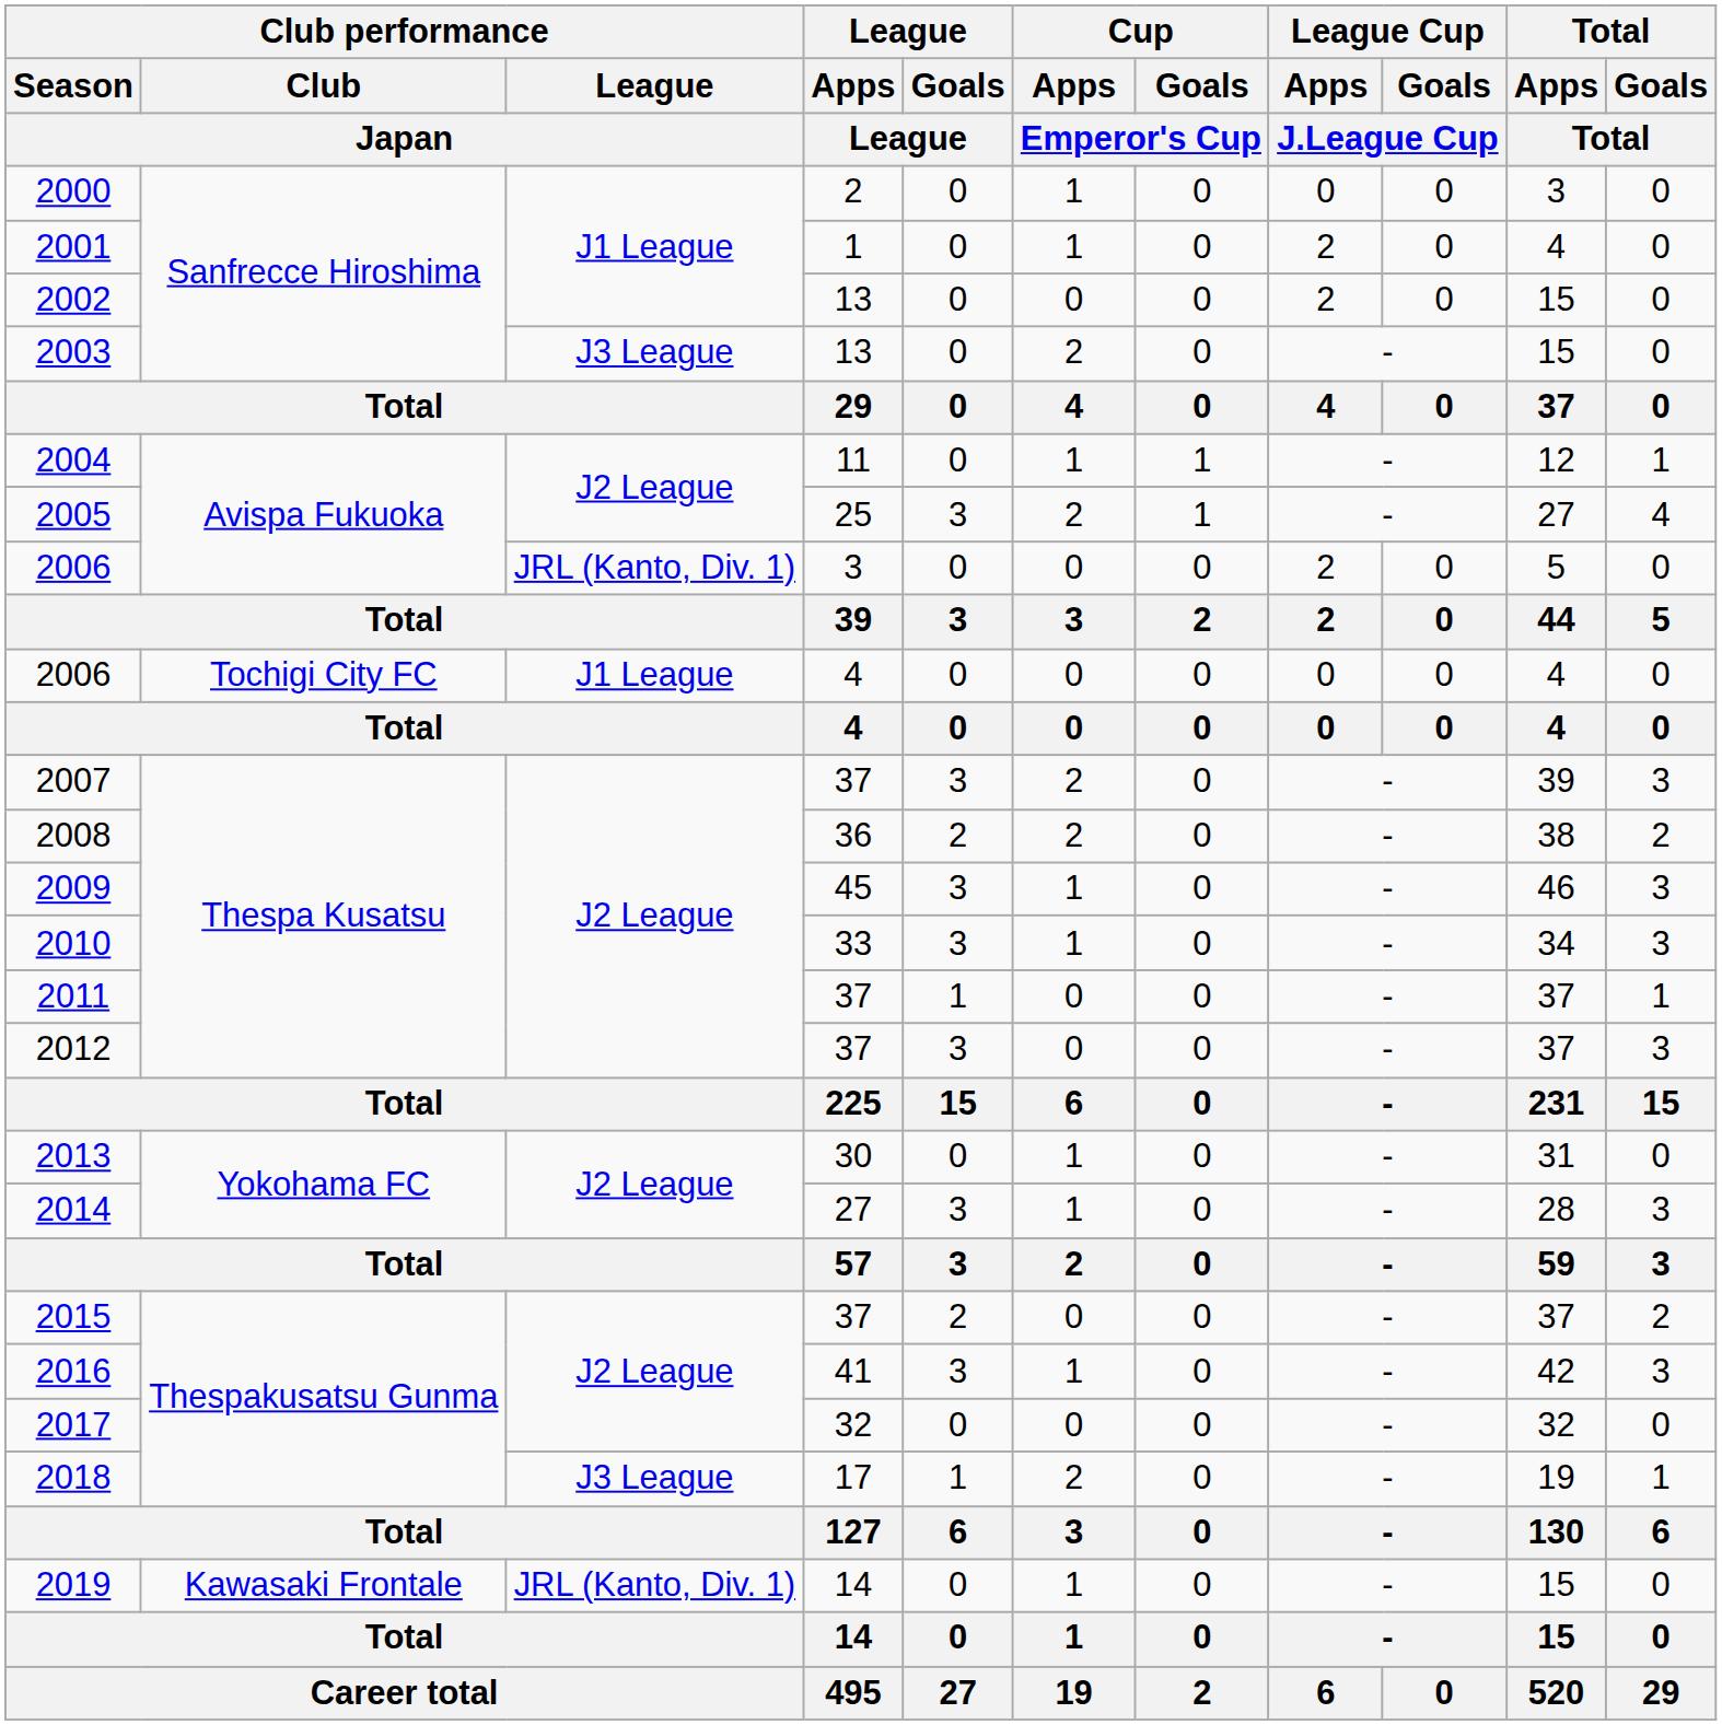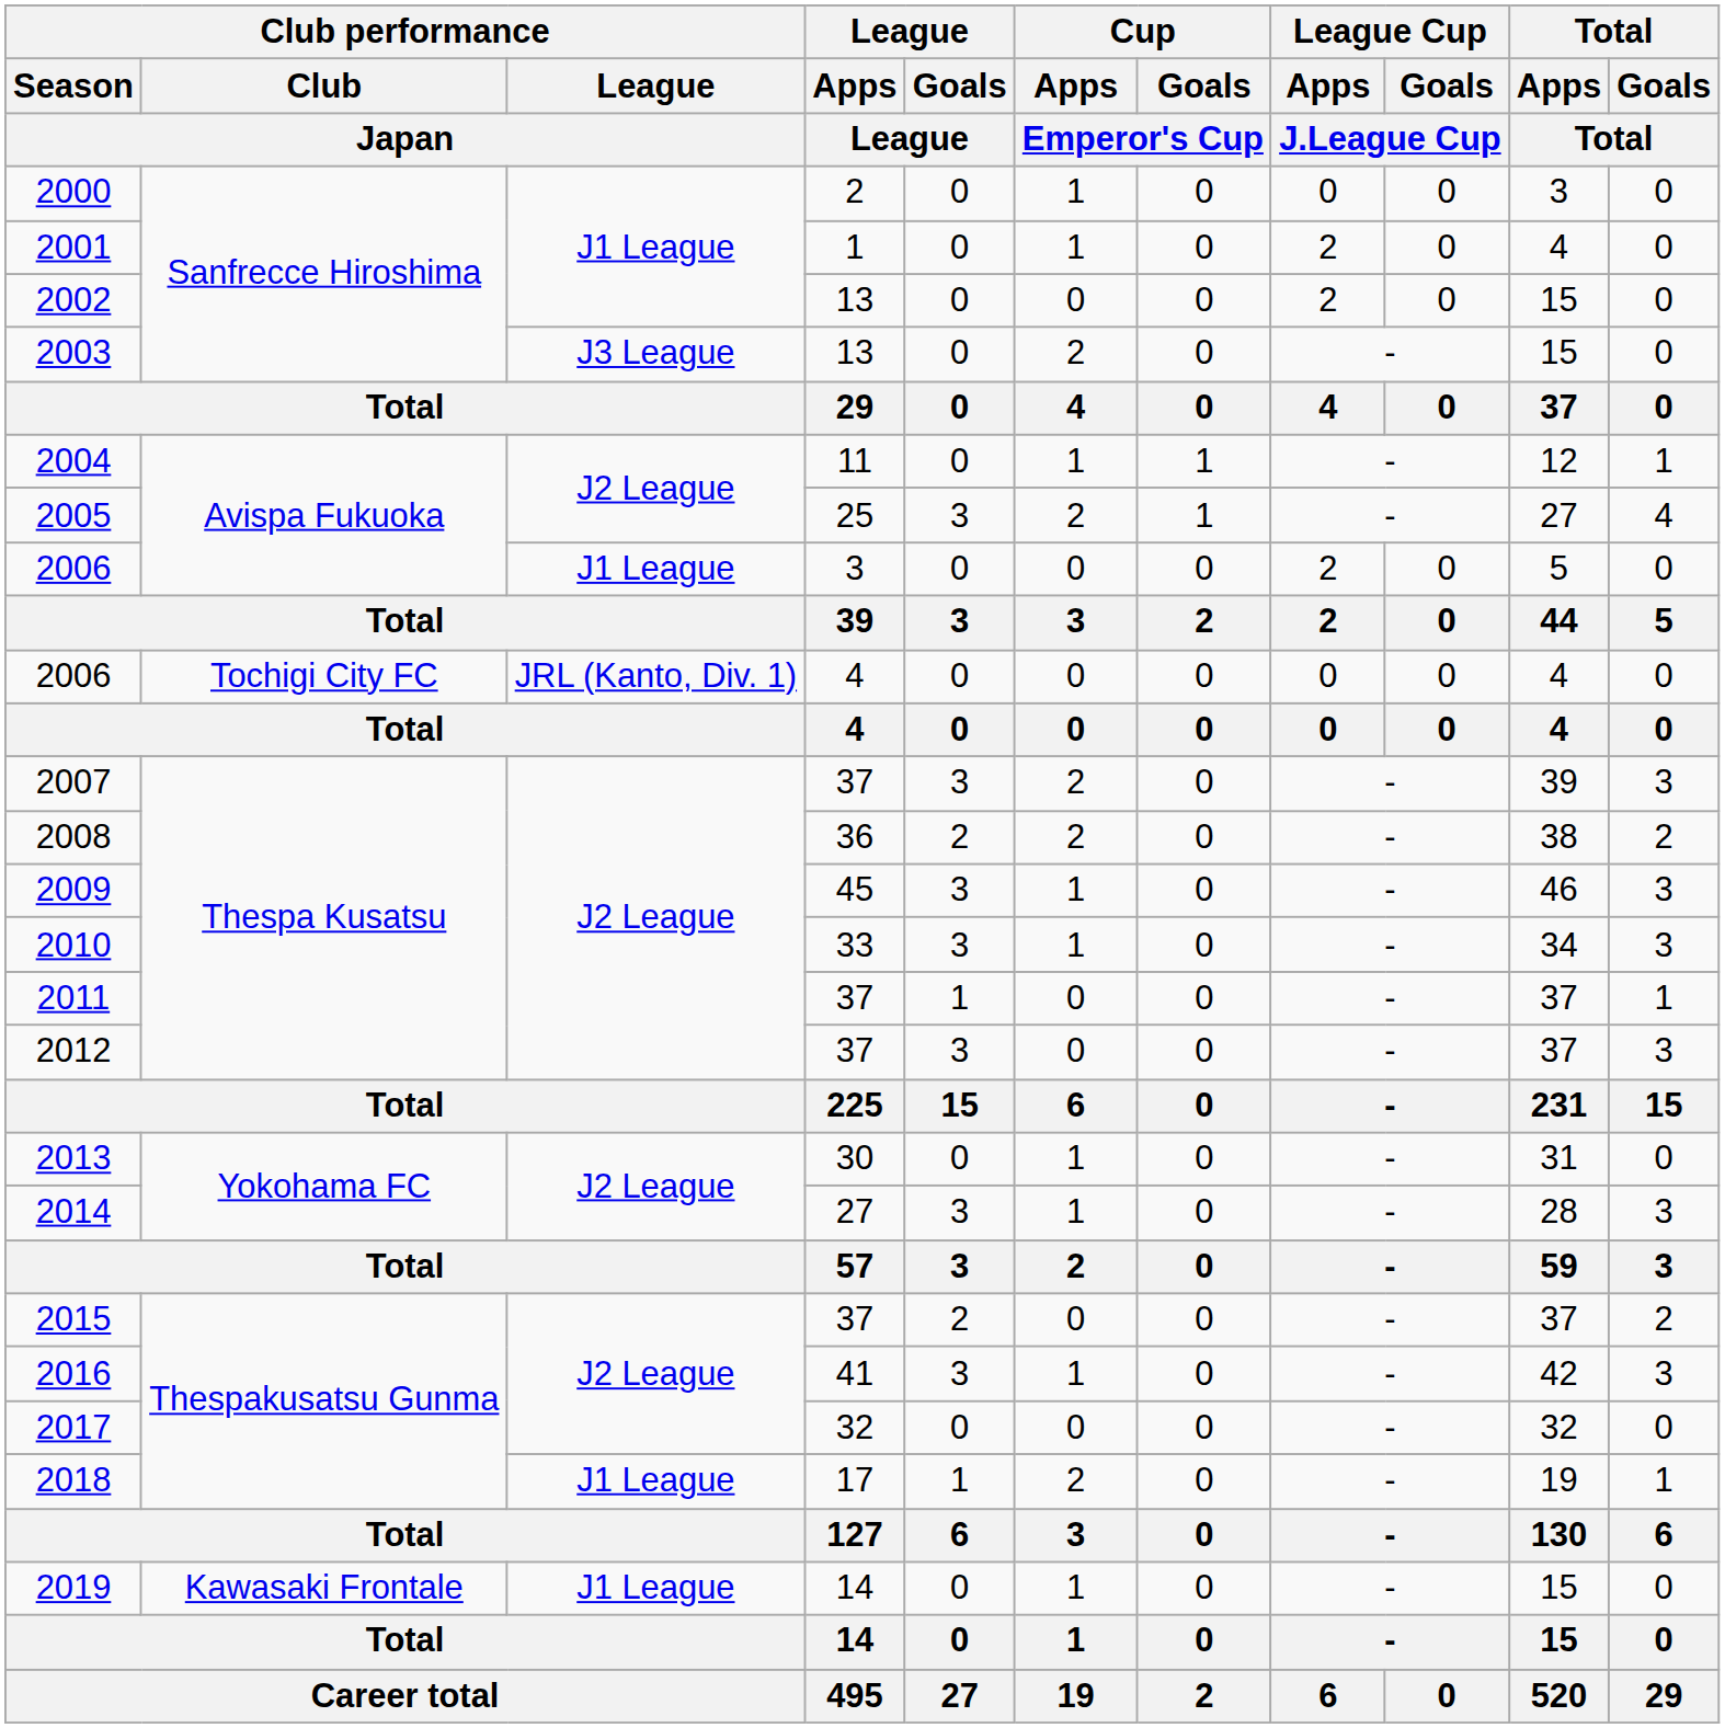 <table class="wikitable" style="text-align:center;">
 <tr>
 <th colspan=3>Club performance</th>
 <th colspan=2>League</th>
 <th colspan=2>Cup</th>
 <th colspan=2>League Cup</th>
 <th colspan=2>Total</th>
 </tr>
 <tr>
 <th>Season</th>
 <th>Club</th>
 <th>League</th>
 <th>Apps</th>
 <th>Goals</th>
 <th>Apps</th>
 <th>Goals</th>
 <th>Apps</th>
 <th>Goals</th>
 <th>Apps</th>
 <th>Goals</th>
 </tr>
 <tr>
 <th colspan=3>Japan</th>
 <th colspan=2>League</th>
 <th colspan=2><a href='#'>Emperor's Cup</a></th>
 <th colspan=2><a href='#'>J.League Cup</a></th>
 <th colspan=2>Total</th>
 </tr>
 <tr>
 <td><a href='#'>2000</a></td>
 <td rowspan="4"><a href='#'>Sanfrecce Hiroshima</a></td>
 <td rowspan="3"><a href='#'>J1 League</a></td>
 <td>2</td>
 <td>0</td>
 <td>1</td>
 <td>0</td>
 <td>0</td>
 <td>0</td>
 <td>3</td>
 <td>0</td>
 </tr>
 <tr>
 <td><a href='#'>2001</a></td>
 <td>1</td>
 <td>0</td>
 <td>1</td>
 <td>0</td>
 <td>2</td>
 <td>0</td>
 <td>4</td>
 <td>0</td>
 </tr>
 <tr>
 <td><a href='#'>2002</a></td>
 <td>13</td>
 <td>0</td>
 <td>0</td>
 <td>0</td>
 <td>2</td>
 <td>0</td>
 <td>15</td>
 <td>0</td>
 </tr>
 <tr>
 <td><a href='#'>2003</a></td>
 <td><a href='#'>J3 League</a></td>
 <td>13</td>
 <td>0</td>
 <td>2</td>
 <td>0</td>
 <td colspan="2">-</td>
 <td>15</td>
 <td>0</td>
 </tr>
 <tr>
 <th colspan="3">Total</th>
 <th>29</th>
 <th>0</th>
 <th>4</th>
 <th>0</th>
 <th>4</th>
 <th>0</th>
 <th>37</th>
 <th>0</th>
 </tr>
 <tr>
 <td><a href='#'>2004</a></td>
 <td rowspan="3"><a href='#'>Avispa Fukuoka</a></td>
 <td rowspan="2"><a href='#'>J2 League</a></td>
 <td>11</td>
 <td>0</td>
 <td>1</td>
 <td>1</td>
 <td colspan="2">-</td>
 <td>12</td>
 <td>1</td>
 </tr>
 <tr>
 <td><a href='#'>2005</a></td>
 <td>25</td>
 <td>3</td>
 <td>2</td>
 <td>1</td>
 <td colspan="2">-</td>
 <td>27</td>
 <td>4</td>
 </tr>
 <tr>
 <td><a href='#'>2006</a></td>
-<td><a href='#'>JRL (Kanto, Div. 1)</a></td>
+<td><a href='#'>J1 League</a></td>
 <td>3</td>
 <td>0</td>
 <td>0</td>
 <td>0</td>
 <td>2</td>
 <td>0</td>
 <td>5</td>
 <td>0</td>
 </tr>
 <tr>
 <th colspan="3">Total</th>
 <th>39</th>
 <th>3</th>
 <th>3</th>
 <th>2</th>
 <th>2</th>
 <th>0</th>
 <th>44</th>
 <th>5</th>
 </tr>
 <tr>
 <td>2006</td>
 <td><a href='#'>Tochigi City FC</a></td>
-<td><a href='#'>J1 League</a></td>
+<td><a href='#'>JRL (Kanto, Div. 1)</a></td>
 <td>4</td>
 <td>0</td>
 <td>0</td>
 <td>0</td>
 <td>0</td>
 <td>0</td>
 <td>4</td>
 <td>0</td>
 </tr>
 <tr>
 <th colspan="3">Total</th>
 <th>4</th>
 <th>0</th>
 <th>0</th>
 <th>0</th>
 <th>0</th>
 <th>0</th>
 <th>4</th>
 <th>0</th>
 </tr>
 <tr>
 <td>2007</td>
 <td rowspan="6"><a href='#'>Thespa Kusatsu</a></td>
 <td rowspan="6"><a href='#'>J2 League</a></td>
 <td>37</td>
 <td>3</td>
 <td>2</td>
 <td>0</td>
 <td colspan="2">-</td>
 <td>39</td>
 <td>3</td>
 </tr>
 <tr>
 <td>2008</td>
 <td>36</td>
 <td>2</td>
 <td>2</td>
 <td>0</td>
 <td colspan="2">-</td>
 <td>38</td>
 <td>2</td>
 </tr>
 <tr>
 <td><a href='#'>2009</a></td>
 <td>45</td>
 <td>3</td>
 <td>1</td>
 <td>0</td>
 <td colspan="2">-</td>
 <td>46</td>
 <td>3</td>
 </tr>
 <tr>
 <td><a href='#'>2010</a></td>
 <td>33</td>
 <td>3</td>
 <td>1</td>
 <td>0</td>
 <td colspan="2">-</td>
 <td>34</td>
 <td>3</td>
 </tr>
 <tr>
 <td><a href='#'>2011</a></td>
 <td>37</td>
 <td>1</td>
 <td>0</td>
 <td>0</td>
 <td colspan="2">-</td>
 <td>37</td>
 <td>1</td>
 </tr>
 <tr>
 <td>2012</td>
 <td>37</td>
 <td>3</td>
 <td>0</td>
 <td>0</td>
 <td colspan="2">-</td>
 <td>37</td>
 <td>3</td>
 </tr>
 <tr>
 <th colspan="3">Total</th>
 <th>225</th>
 <th>15</th>
 <th>6</th>
 <th>0</th>
 <th colspan="2">-</th>
 <th>231</th>
 <th>15</th>
 </tr>
 <tr>
 <td><a href='#'>2013</a></td>
 <td rowspan="2"><a href='#'>Yokohama FC</a></td>
 <td rowspan="2"><a href='#'>J2 League</a></td>
 <td>30</td>
 <td>0</td>
 <td>1</td>
 <td>0</td>
 <td colspan="2">-</td>
 <td>31</td>
 <td>0</td>
 </tr>
 <tr>
 <td><a href='#'>2014</a></td>
 <td>27</td>
 <td>3</td>
 <td>1</td>
 <td>0</td>
 <td colspan="2">-</td>
 <td>28</td>
 <td>3</td>
 </tr>
 <tr>
 <th colspan="3">Total</th>
 <th>57</th>
 <th>3</th>
 <th>2</th>
 <th>0</th>
 <th colspan="2">-</th>
 <th>59</th>
 <th>3</th>
 </tr>
 <tr>
 <td><a href='#'>2015</a></td>
 <td rowspan="4"><a href='#'>Thespakusatsu Gunma</a></td>
 <td rowspan="3"><a href='#'>J2 League</a></td>
 <td>37</td>
 <td>2</td>
 <td>0</td>
 <td>0</td>
 <td colspan="2">-</td>
 <td>37</td>
 <td>2</td>
 </tr>
 <tr>
 <td><a href='#'>2016</a></td>
 <td>41</td>
 <td>3</td>
 <td>1</td>
 <td>0</td>
 <td colspan="2">-</td>
 <td>42</td>
 <td>3</td>
 </tr>
 <tr>
 <td><a href='#'>2017</a></td>
 <td>32</td>
 <td>0</td>
 <td>0</td>
 <td>0</td>
 <td colspan="2">-</td>
 <td>32</td>
 <td>0</td>
 </tr>
 <tr>
 <td><a href='#'>2018</a></td>
-<td><a href='#'>J3 League</a></td>
+<td><a href='#'>J1 League</a></td>
 <td>17</td>
 <td>1</td>
 <td>2</td>
 <td>0</td>
 <td colspan="2">-</td>
 <td>19</td>
 <td>1</td>
 </tr>
 <tr>
 <th colspan="3">Total</th>
 <th>127</th>
 <th>6</th>
 <th>3</th>
 <th>0</th>
 <th colspan="2">-</th>
 <th>130</th>
 <th>6</th>
 </tr>
 <tr>
 <td><a href='#'>2019</a></td>
 <td><a href='#'>Kawasaki Frontale</a></td>
-<td><a href='#'>JRL (Kanto, Div. 1)</a></td>
+<td><a href='#'>J1 League</a></td>
 <td>14</td>
 <td>0</td>
 <td>1</td>
 <td>0</td>
 <td colspan="2">-</td>
 <td>15</td>
 <td>0</td>
 </tr>
 <tr>
 <th colspan="3">Total</th>
 <th>14</th>
 <th>0</th>
 <th>1</th>
 <th>0</th>
 <th colspan="2">-</th>
 <th>15</th>
 <th>0</th>
 </tr>
 <tr>
 <th colspan=3>Career total</th>
 <th>495</th>
 <th>27</th>
 <th>19</th>
 <th>2</th>
 <th>6</th>
 <th>0</th>
 <th>520</th>
 <th>29</th>
 </tr>
 </table>
